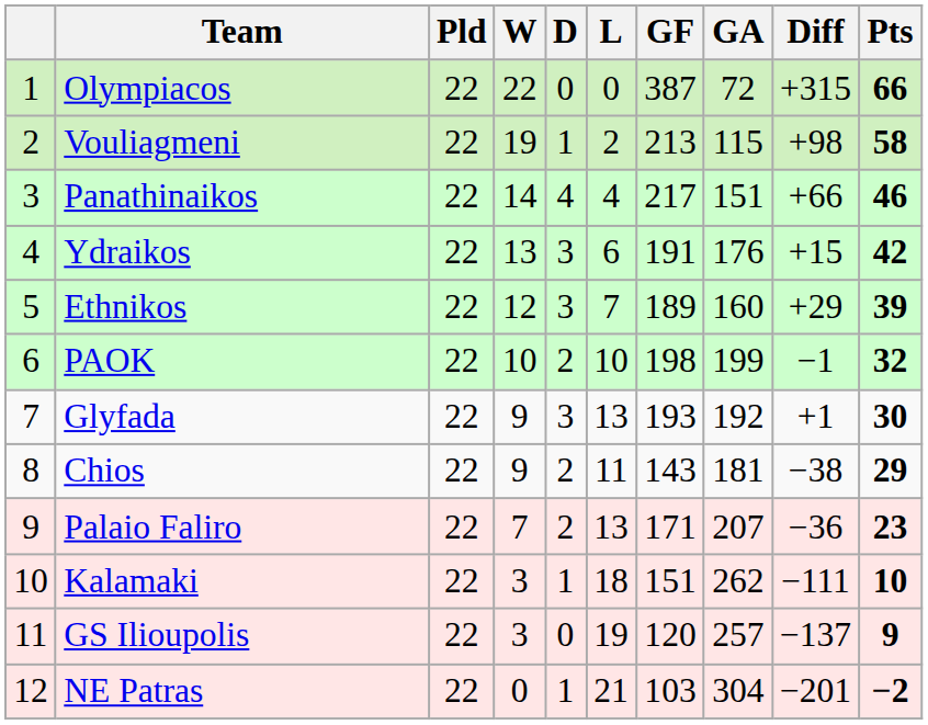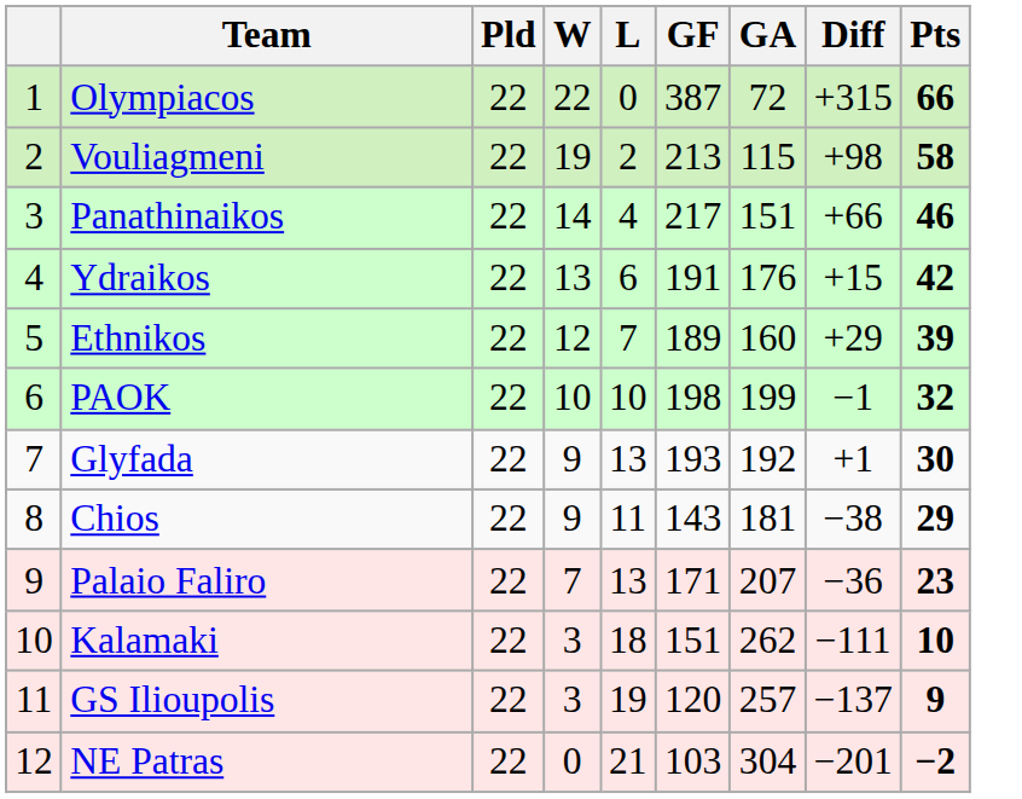 <table class="wikitable sortable" style="text-align:center">
 <tr>
 <th></th>
 <th width="165">Team</th>
 <th>Pld</th>
 <th>W</th>
-<th>D</th>
 <th>L</th>
 <th>GF</th>
 <th>GA</th>
 <th>Diff</th>
 <th>Pts</th>
 </tr>
 <tr style="background: #D0F0C0;">
 <td>1</td>
 <td align=left><a href='#'>Olympiacos</a></td>
 <td>22</td>
 <td>22</td>
 <td>0</td>
-<td>0</td>
 <td>387</td>
 <td>72</td>
 <td>+315</td>
 <td><strong>66</strong></td>
 </tr>
 <tr style="background: #D0F0C0;">
 <td>2</td>
 <td align=left><a href='#'>Vouliagmeni</a></td>
 <td>22</td>
 <td>19</td>
-<td>1</td>
 <td>2</td>
 <td>213</td>
 <td>115</td>
 <td>+98</td>
 <td><strong>58</strong></td>
 </tr>
 <tr style="background: #CCFFCC;">
 <td>3</td>
 <td align=left><a href='#'>Panathinaikos</a></td>
 <td>22</td>
 <td>14</td>
 <td>4</td>
-<td>4</td>
 <td>217</td>
 <td>151</td>
 <td>+66</td>
 <td><strong>46</strong></td>
 </tr>
 <tr style="background: #CCFFCC;">
 <td>4</td>
 <td align=left><a href='#'>Ydraikos</a></td>
 <td>22</td>
 <td>13</td>
-<td>3</td>
 <td>6</td>
 <td>191</td>
 <td>176</td>
 <td>+15</td>
 <td><strong>42</strong></td>
 </tr>
 <tr style="background: #CCFFCC;">
 <td>5</td>
 <td align=left><a href='#'>Ethnikos</a></td>
 <td>22</td>
 <td>12</td>
-<td>3</td>
 <td>7</td>
 <td>189</td>
 <td>160</td>
 <td>+29</td>
 <td><strong>39</strong></td>
 </tr>
 <tr style="background: #CCFFCC;">
 <td>6</td>
 <td align=left><a href='#'>PAOK</a></td>
 <td>22</td>
 <td>10</td>
-<td>2</td>
 <td>10</td>
 <td>198</td>
 <td>199</td>
 <td>−1</td>
 <td><strong>32</strong></td>
 </tr>
 <tr>
 <td>7</td>
 <td align=left><a href='#'>Glyfada</a></td>
 <td>22</td>
 <td>9</td>
-<td>3</td>
 <td>13</td>
 <td>193</td>
 <td>192</td>
 <td>+1</td>
 <td><strong>30</strong></td>
 </tr>
 <tr>
 <td>8</td>
 <td align=left><a href='#'>Chios</a></td>
 <td>22</td>
 <td>9</td>
-<td>2</td>
 <td>11</td>
 <td>143</td>
 <td>181</td>
 <td>−38</td>
 <td><strong>29</strong></td>
 </tr>
 <tr style="background: #FFE6E6;">
 <td>9</td>
 <td align=left><a href='#'>Palaio Faliro</a></td>
 <td>22</td>
 <td>7</td>
-<td>2</td>
 <td>13</td>
 <td>171</td>
 <td>207</td>
 <td>−36</td>
 <td><strong>23</strong></td>
 </tr>
 <tr style="background: #FFE6E6;">
 <td>10</td>
 <td align=left><a href='#'>Kalamaki</a></td>
 <td>22</td>
 <td>3</td>
-<td>1</td>
 <td>18</td>
 <td>151</td>
 <td>262</td>
 <td>−111</td>
 <td><strong>10</strong></td>
 </tr>
 <tr style="background: #FFE6E6;">
 <td>11</td>
 <td align=left><a href='#'>GS Ilioupolis</a></td>
 <td>22</td>
 <td>3</td>
-<td>0</td>
 <td>19</td>
 <td>120</td>
 <td>257</td>
 <td>−137</td>
 <td><strong>9</strong></td>
 </tr>
 <tr style="background: #FFE6E6;">
 <td>12</td>
 <td align=left><a href='#'>NE Patras</a></td>
 <td>22</td>
 <td>0</td>
-<td>1</td>
 <td>21</td>
 <td>103</td>
 <td>304</td>
 <td>−201</td>
 <td><strong>−2</strong></td>
 </tr>
 </table>
